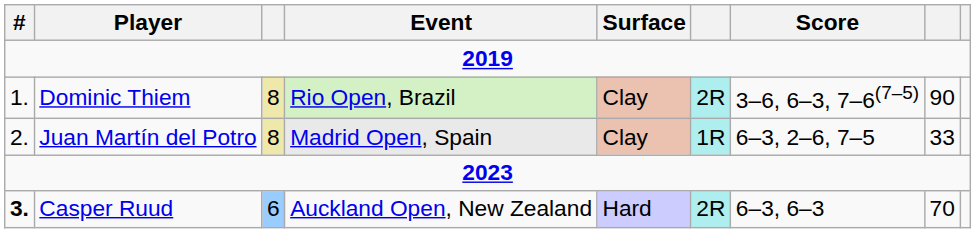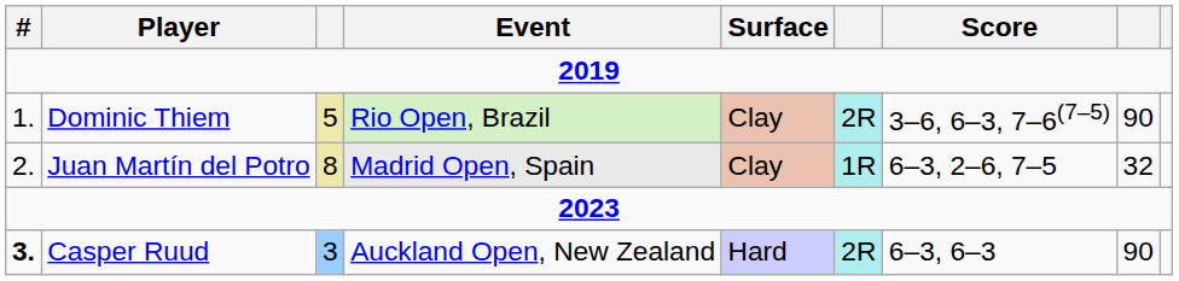 <table class="wikitable sortable">
 <tr>
 <th class="unsortable">#</th>
 <th>Player</th>
 <th></th>
 <th>Event</th>
 <th>Surface</th>
 <th class="unsortable"></th>
 <th class="unsortable">Score</th>
 <th class="unsortable"></th>
 <th class="unsortable"></th>
 </tr>
 <tr>
 <td colspan=9 style=text-align:center><strong><a href='#'>2019</a></strong></td>
 </tr>
 <tr>
 <td>1.</td>
 <td> <a href='#'>Dominic Thiem</a></td>
-<td bgcolor=eee8aa>8</td>
+<td bgcolor=eee8aa>5</td>
 <td bgcolor=d4f1c5><a href='#'>Rio Open</a>, Brazil</td>
 <td bgcolor=ebc2af>Clay</td>
 <td bgcolor=afeeee>2R</td>
 <td>3–6, 6–3, 7–6<sup>(7–5)</sup></td>
 <td>90</td>
 <td></td>
 </tr>
 <tr>
 <td>2.</td>
 <td> <a href='#'>Juan Martín del Potro</a></td>
 <td bgcolor=eee8aa>8</td>
 <td bgcolor=e9e9e9><a href='#'>Madrid Open</a>, Spain</td>
 <td bgcolor=ebc2af>Clay</td>
 <td bgcolor=afeeee>1R</td>
 <td>6–3, 2–6, 7–5</td>
-<td>33</td>
+<td>32</td>
 <td></td>
 </tr>
 <tr>
 <td colspan=9 style=text-align:center><strong><a href='#'>2023</a></strong></td>
 </tr>
 <tr>
 <td><strong>3.</strong></td>
 <td> <a href='#'>Casper Ruud</a></td>
-<td bgcolor=99ccff>6</td>
+<td bgcolor=99ccff>3</td>
 <td><a href='#'>Auckland Open</a>, New Zealand</td>
 <td bgcolor=CCCCFF>Hard</td>
 <td bgcolor=afeeee>2R</td>
 <td>6–3, 6–3</td>
-<td>70</td>
+<td>90</td>
 <td></td>
 </tr>
 </table>
